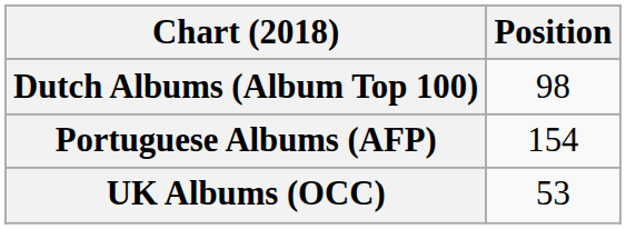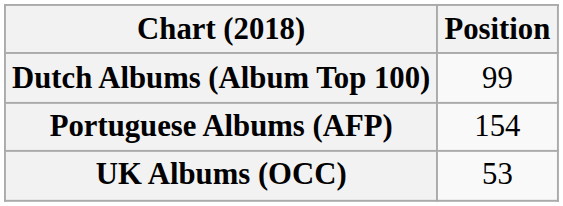 <table class="wikitable plainrowheaders sortable" style="text-align:center">
 <tr>
 <th scope="col">Chart (2018)</th>
 <th scope="col">Position</th>
 </tr>
 <tr>
 <th scope="row">Dutch Albums (Album Top 100)</th>
-<td>98</td>
+<td>99</td>
 </tr>
 <tr>
 <th scope="row">Portuguese Albums (AFP)</th>
 <td>154</td>
 </tr>
 <tr>
 <th scope="row">UK Albums (OCC)</th>
 <td>53</td>
 </tr>
 </table>
